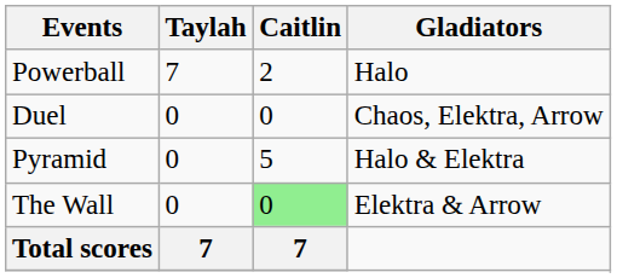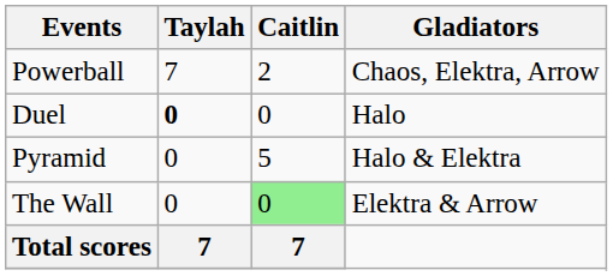 <table class="wikitable">
 <tr>
 <th>Events</th>
 <th>Taylah</th>
 <th>Caitlin</th>
 <th>Gladiators</th>
 </tr>
 <tr>
 <td>Powerball</td>
 <td>7</td>
 <td>2</td>
-<td>Halo</td>
+<td>Chaos, Elektra, Arrow</td>
 </tr>
 <tr>
 <td>Duel</td>
+<td><strong>0</strong></td>
 <td>0</td>
-<td>0</td>
-<td>Chaos, Elektra, Arrow</td>
+<td>Halo</td>
 </tr>
 <tr>
 <td>Pyramid</td>
 <td>0</td>
 <td>5</td>
 <td>Halo & Elektra</td>
 </tr>
 <tr>
 <td>The Wall</td>
 <td>0</td>
 <td style="background: lightgreen;">0</td>
 <td>Elektra & Arrow</td>
 </tr>
 <tr>
 <th>Total scores</th>
 <th>7</th>
 <th>7</th>
 </tr>
 <tr>
 </tr>
 </table>
